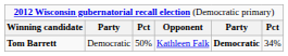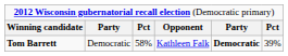 <table class="wikitable" style="font-size:88%">
 <tr>
 <td colspan=10 style="text-align:center;"><strong><a href='#'>2012 Wisconsin gubernatorial recall election</a></strong> (Democratic primary)</td>
 </tr>
 <tr>
 <th>Winning candidate</th>
 <th>Party</th>
 <th>Pct</th>
 <th>Opponent</th>
 <th>Party</th>
 <th>Pct</th>
 </tr>
 <tr>
 <td><strong>Tom Barrett</strong></td>
 <td>Democratic</td>
-<td>50%</td>
+<td>58%</td>
 <td><a href='#'>Kathleen Falk</a></td>
 <td><strong>Democratic</strong></td>
-<td>34%</td>
+<td>39%</td>
 </tr>
 </table>
